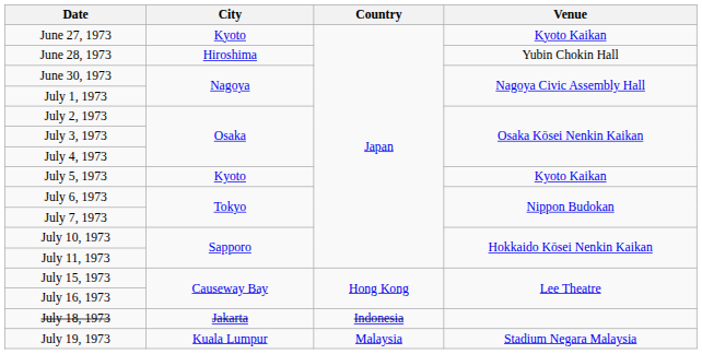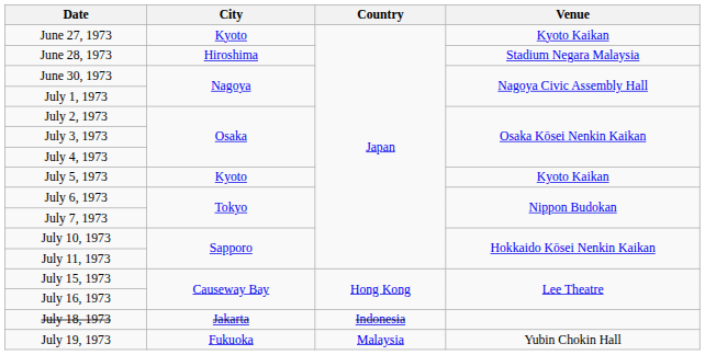 <table class="wikitable sortable plainrowheaders" style="text-align:center;">
 <tr>
 <th scope="col" style="width:11em;">Date</th>
 <th scope="col" style="width:13em;">City</th>
 <th scope="col" style="width:10em;">Country</th>
 <th scope="col" style="width:20em;">Venue</th>
 </tr>
 <tr>
 <td>June 27, 1973</td>
 <td><a href='#'>Kyoto</a></td>
 <td rowspan="12"><a href='#'>Japan</a></td>
 <td><a href='#'>Kyoto Kaikan</a></td>
 </tr>
 <tr>
 <td>June 28, 1973</td>
 <td><a href='#'>Hiroshima</a></td>
-<td>Yubin Chokin Hall</td>
+<td><a href='#'>Stadium Negara Malaysia</a></td>
 </tr>
 <tr>
 <td>June 30, 1973</td>
 <td rowspan="2"><a href='#'>Nagoya</a></td>
 <td rowspan="2"><a href='#'>Nagoya Civic Assembly Hall</a></td>
 </tr>
 <tr>
 <td>July 1, 1973</td>
 </tr>
 <tr>
 <td>July 2, 1973</td>
 <td rowspan="3"><a href='#'>Osaka</a></td>
 <td rowspan="3"><a href='#'>Osaka Kōsei Nenkin Kaikan</a></td>
 </tr>
 <tr>
 <td>July 3, 1973</td>
 </tr>
 <tr>
 <td>July 4, 1973</td>
 </tr>
 <tr>
 <td>July 5, 1973</td>
 <td><a href='#'>Kyoto</a></td>
 <td><a href='#'>Kyoto Kaikan</a></td>
 </tr>
 <tr>
 <td>July 6, 1973</td>
 <td rowspan="2"><a href='#'>Tokyo</a></td>
 <td rowspan="2"><a href='#'>Nippon Budokan</a></td>
 </tr>
 <tr>
 <td>July 7, 1973</td>
 </tr>
 <tr>
 <td>July 10, 1973</td>
 <td rowspan="2"><a href='#'>Sapporo</a></td>
 <td rowspan="2"><a href='#'>Hokkaido Kōsei Nenkin Kaikan</a></td>
 </tr>
 <tr>
 <td>July 11, 1973</td>
 </tr>
 <tr>
 <td>July 15, 1973</td>
 <td rowspan="2"><a href='#'>Causeway Bay</a></td>
 <td rowspan="2"><a href='#'>Hong Kong</a></td>
 <td rowspan="2"><a href='#'>Lee Theatre</a></td>
 </tr>
 <tr>
 <td>July 16, 1973</td>
 </tr>
 <tr>
 <td><s>July 18, 1973</s></td>
 <td><s><a href='#'>Jakarta</a></s></td>
 <td><s><a href='#'>Indonesia</a></s></td>
 <td></td>
 </tr>
 <tr>
 <td>July 19, 1973</td>
-<td><a href='#'>Kuala Lumpur</a></td>
+<td><a href='#'>Fukuoka</a></td>
 <td><a href='#'>Malaysia</a></td>
-<td><a href='#'>Stadium Negara Malaysia</a></td>
+<td>Yubin Chokin Hall</td>
 </tr>
 </table>
